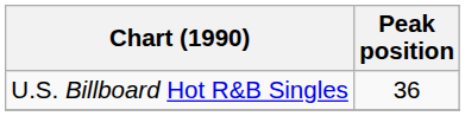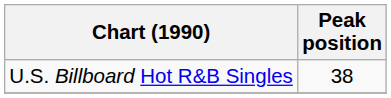 <table class="wikitable">
 <tr>
 <th align="left">Chart (1990)</th>
 <th align="left">Peak<br>position</th>
 </tr>
 <tr>
 <td align="left">U.S. <em>Billboard</em> <a href='#'>Hot R&B Singles</a></td>
-<td align="center">36</td>
+<td align="center">38</td>
 </tr>
 <tr>
 </tr>
 </table>
